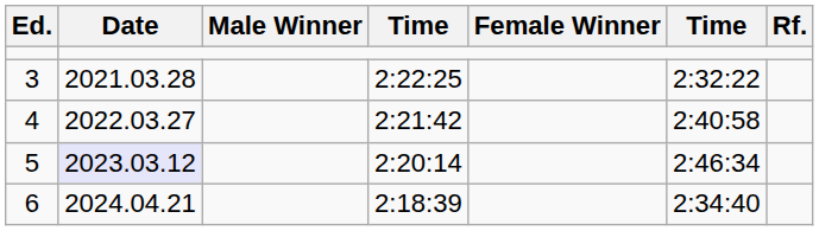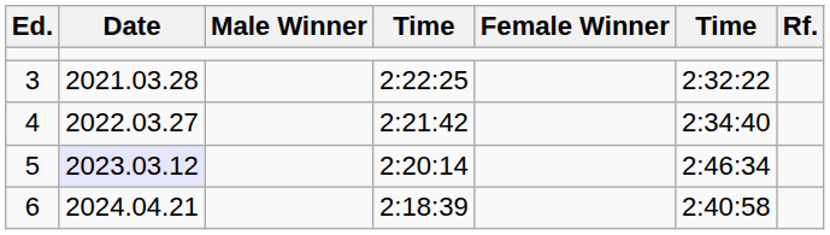 <table class="wikitable sortable">
 <tr>
 <th class="unsortable">Ed.</th>
 <th>Date</th>
 <th>Male Winner</th>
 <th>Time</th>
 <th>Female Winner</th>
 <th>Time</th>
 <th class="unsortable">Rf.</th>
 </tr>
 <tr>
 <td></td>
 </tr>
 <tr>
 <td align="center">3</td>
 <td>2021.03.28</td>
 <td></td>
 <td>2:22:25</td>
 <td></td>
 <td>2:32:22</td>
 <td></td>
 </tr>
 <tr>
 <td align="center">4</td>
 <td>2022.03.27</td>
 <td></td>
 <td>2:21:42</td>
 <td></td>
-<td>2:40:58</td>
+<td>2:34:40</td>
 <td></td>
 </tr>
 <tr>
 <td align="center">5</td>
 <td style="background: lavender;">2023.03.12</td>
 <td></td>
 <td>2:20:14</td>
 <td></td>
 <td>2:46:34</td>
 <td></td>
 </tr>
 <tr>
 <td align="center">6</td>
 <td>2024.04.21</td>
 <td></td>
 <td>2:18:39</td>
 <td></td>
-<td>2:34:40</td>
+<td>2:40:58</td>
 <td></td>
 </tr>
 </table>
